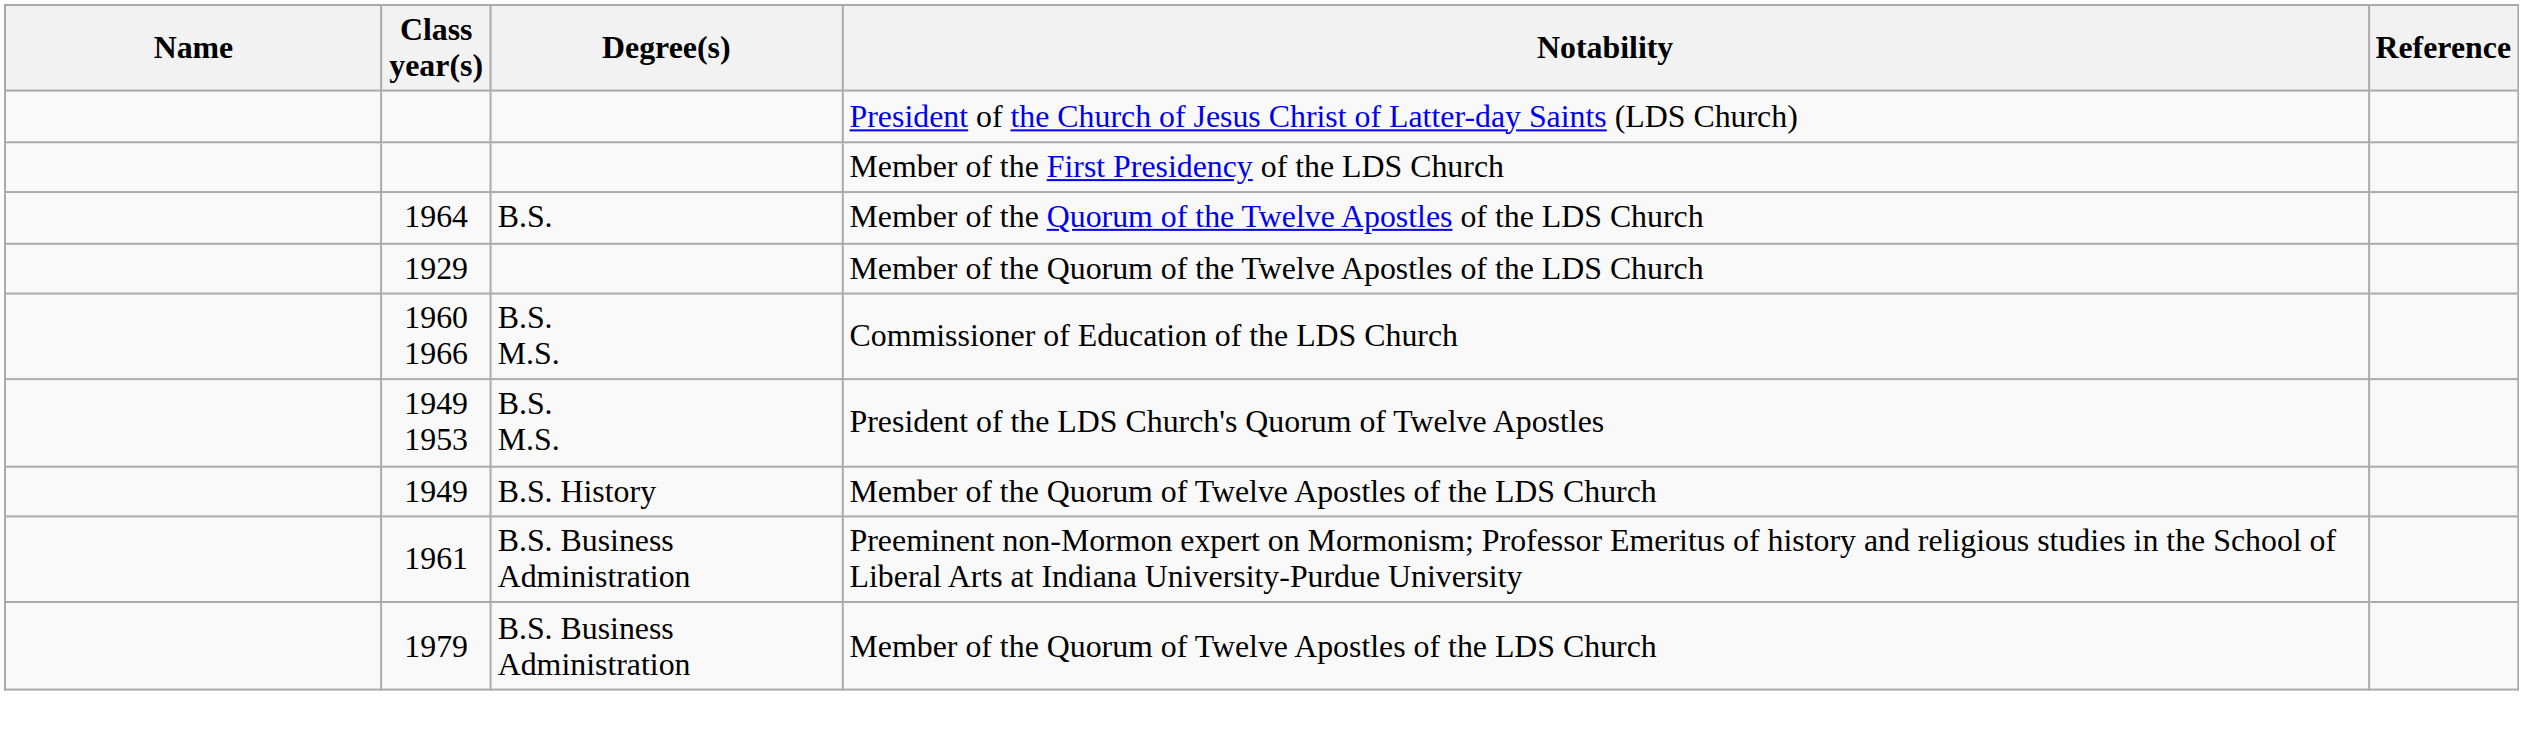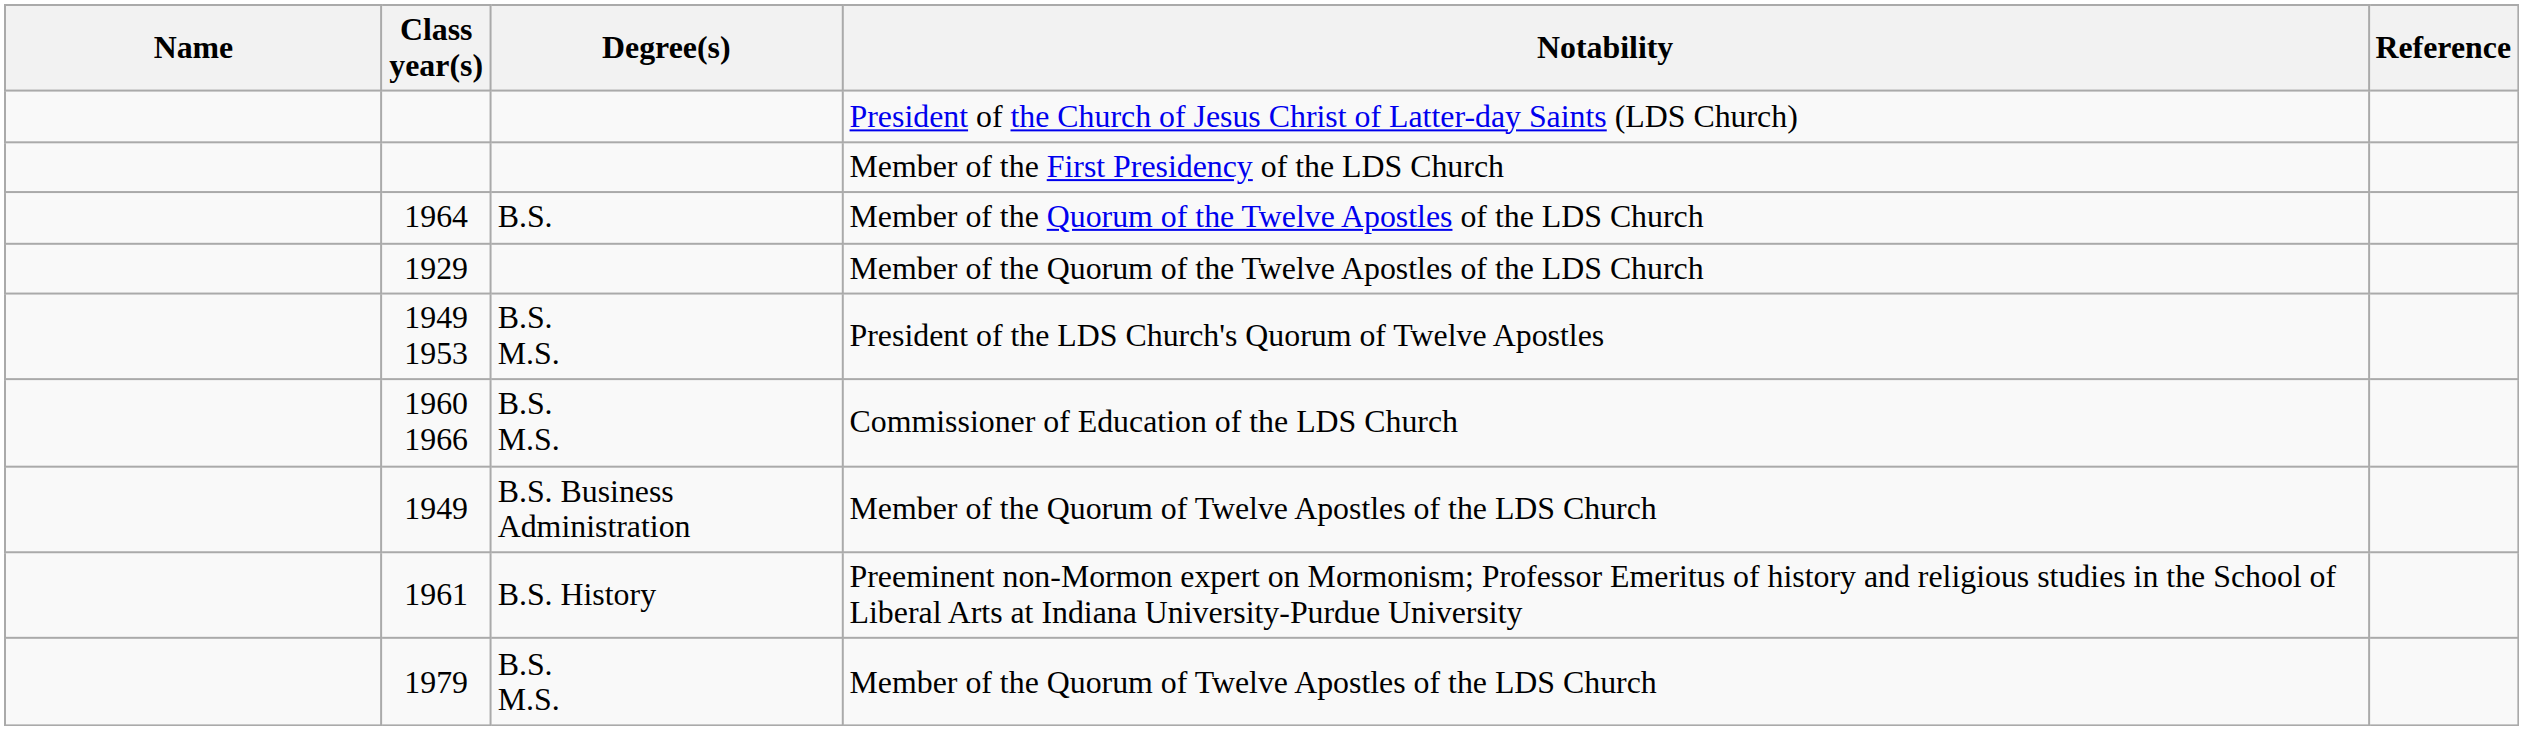 <table class="wikitable sortable" style="width:100%">
 <tr>
 <th style="width:15%;" class="unsortable">Name</th>
 <th style="width:3%;">Class year(s)</th>
 <th style="width:14%;">Degree(s)</th>
 <th style="width:*;" class="unsortable">Notability</th>
 <th style="width:3%;" class="unsortable">Reference</th>
 </tr>
 <tr>
 <td></td>
 <td style="text-align:center;"></td>
 <td></td>
 <td><a href='#'>President</a> of <a href='#'>the Church of Jesus Christ of Latter-day Saints</a> (LDS Church)</td>
 <td style="text-align:center;"></td>
 </tr>
 <tr>
 <td></td>
 <td style="text-align:center;"></td>
 <td></td>
 <td>Member of the <a href='#'>First Presidency</a> of the LDS Church</td>
 <td style="text-align:center;"></td>
 </tr>
 <tr>
 <td></td>
 <td style="text-align:center;">1964</td>
 <td>B.S.</td>
 <td>Member of the <a href='#'>Quorum of the Twelve Apostles</a> of the LDS Church</td>
 <td style="text-align:center;"></td>
 </tr>
 <tr>
 <td></td>
 <td style="text-align:center;">1929</td>
 <td></td>
 <td>Member of the Quorum of the Twelve Apostles of the LDS Church</td>
 <td style="text-align:center;"></td>
 </tr>
 <tr>
 <td></td>
+<td style="text-align:center;">1949<br>1953</td>
+<td>B.S.<br>M.S.</td>
+<td>President of the LDS Church's Quorum of Twelve Apostles</td>
+<td style="text-align:center;"></td>
+</tr>
+<tr>
+<td></td>
 <td style="text-align:center;">1960<br>1966</td>
 <td>B.S.<br>M.S.</td>
 <td>Commissioner of Education of the LDS Church</td>
 <td style="text-align:center;"></td>
 </tr>
 <tr>
 <td></td>
-<td style="text-align:center;">1949<br>1953</td>
-<td>B.S.<br>M.S.</td>
-<td>President of the LDS Church's Quorum of Twelve Apostles</td>
-<td style="text-align:center;"></td>
-</tr>
-<tr>
-<td></td>
 <td style="text-align:center;">1949</td>
-<td>B.S. History</td>
+<td>B.S. Business Administration</td>
 <td>Member of the Quorum of Twelve Apostles of the LDS Church</td>
 <td style="text-align:center;"></td>
 </tr>
 <tr>
 <td></td>
 <td style="text-align:center;">1961</td>
-<td>B.S. Business Administration</td>
+<td>B.S. History</td>
 <td>Preeminent non-Mormon expert on Mormonism; Professor Emeritus of history and religious studies in the School of Liberal Arts at Indiana University-Purdue University</td>
 <td style="text-align:center;"></td>
 </tr>
 <tr>
 <td></td>
 <td style="text-align:center;">1979</td>
-<td>B.S. Business Administration</td>
+<td>B.S.<br>M.S.</td>
 <td>Member of the Quorum of Twelve Apostles of the LDS Church</td>
 <td style="text-align:center;"></td>
 </tr>
 </table>
